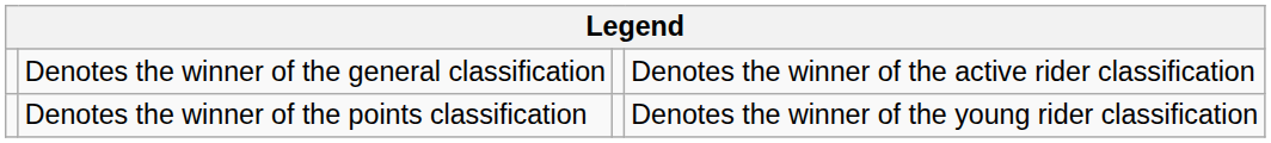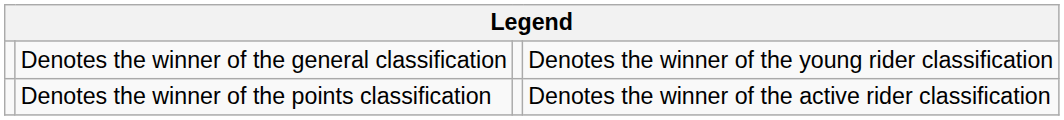 <table class="wikitable">
 <tr>
 <th colspan="4">Legend</th>
 </tr>
 <tr>
 <td></td>
 <td>Denotes the winner of the general classification</td>
 <td></td>
-<td>Denotes the winner of the active rider classification</td>
+<td>Denotes the winner of the young rider classification</td>
 </tr>
 <tr>
 <td></td>
 <td>Denotes the winner of the points classification</td>
 <td></td>
-<td>Denotes the winner of the young rider classification</td>
+<td>Denotes the winner of the active rider classification</td>
 </tr>
 </table>
